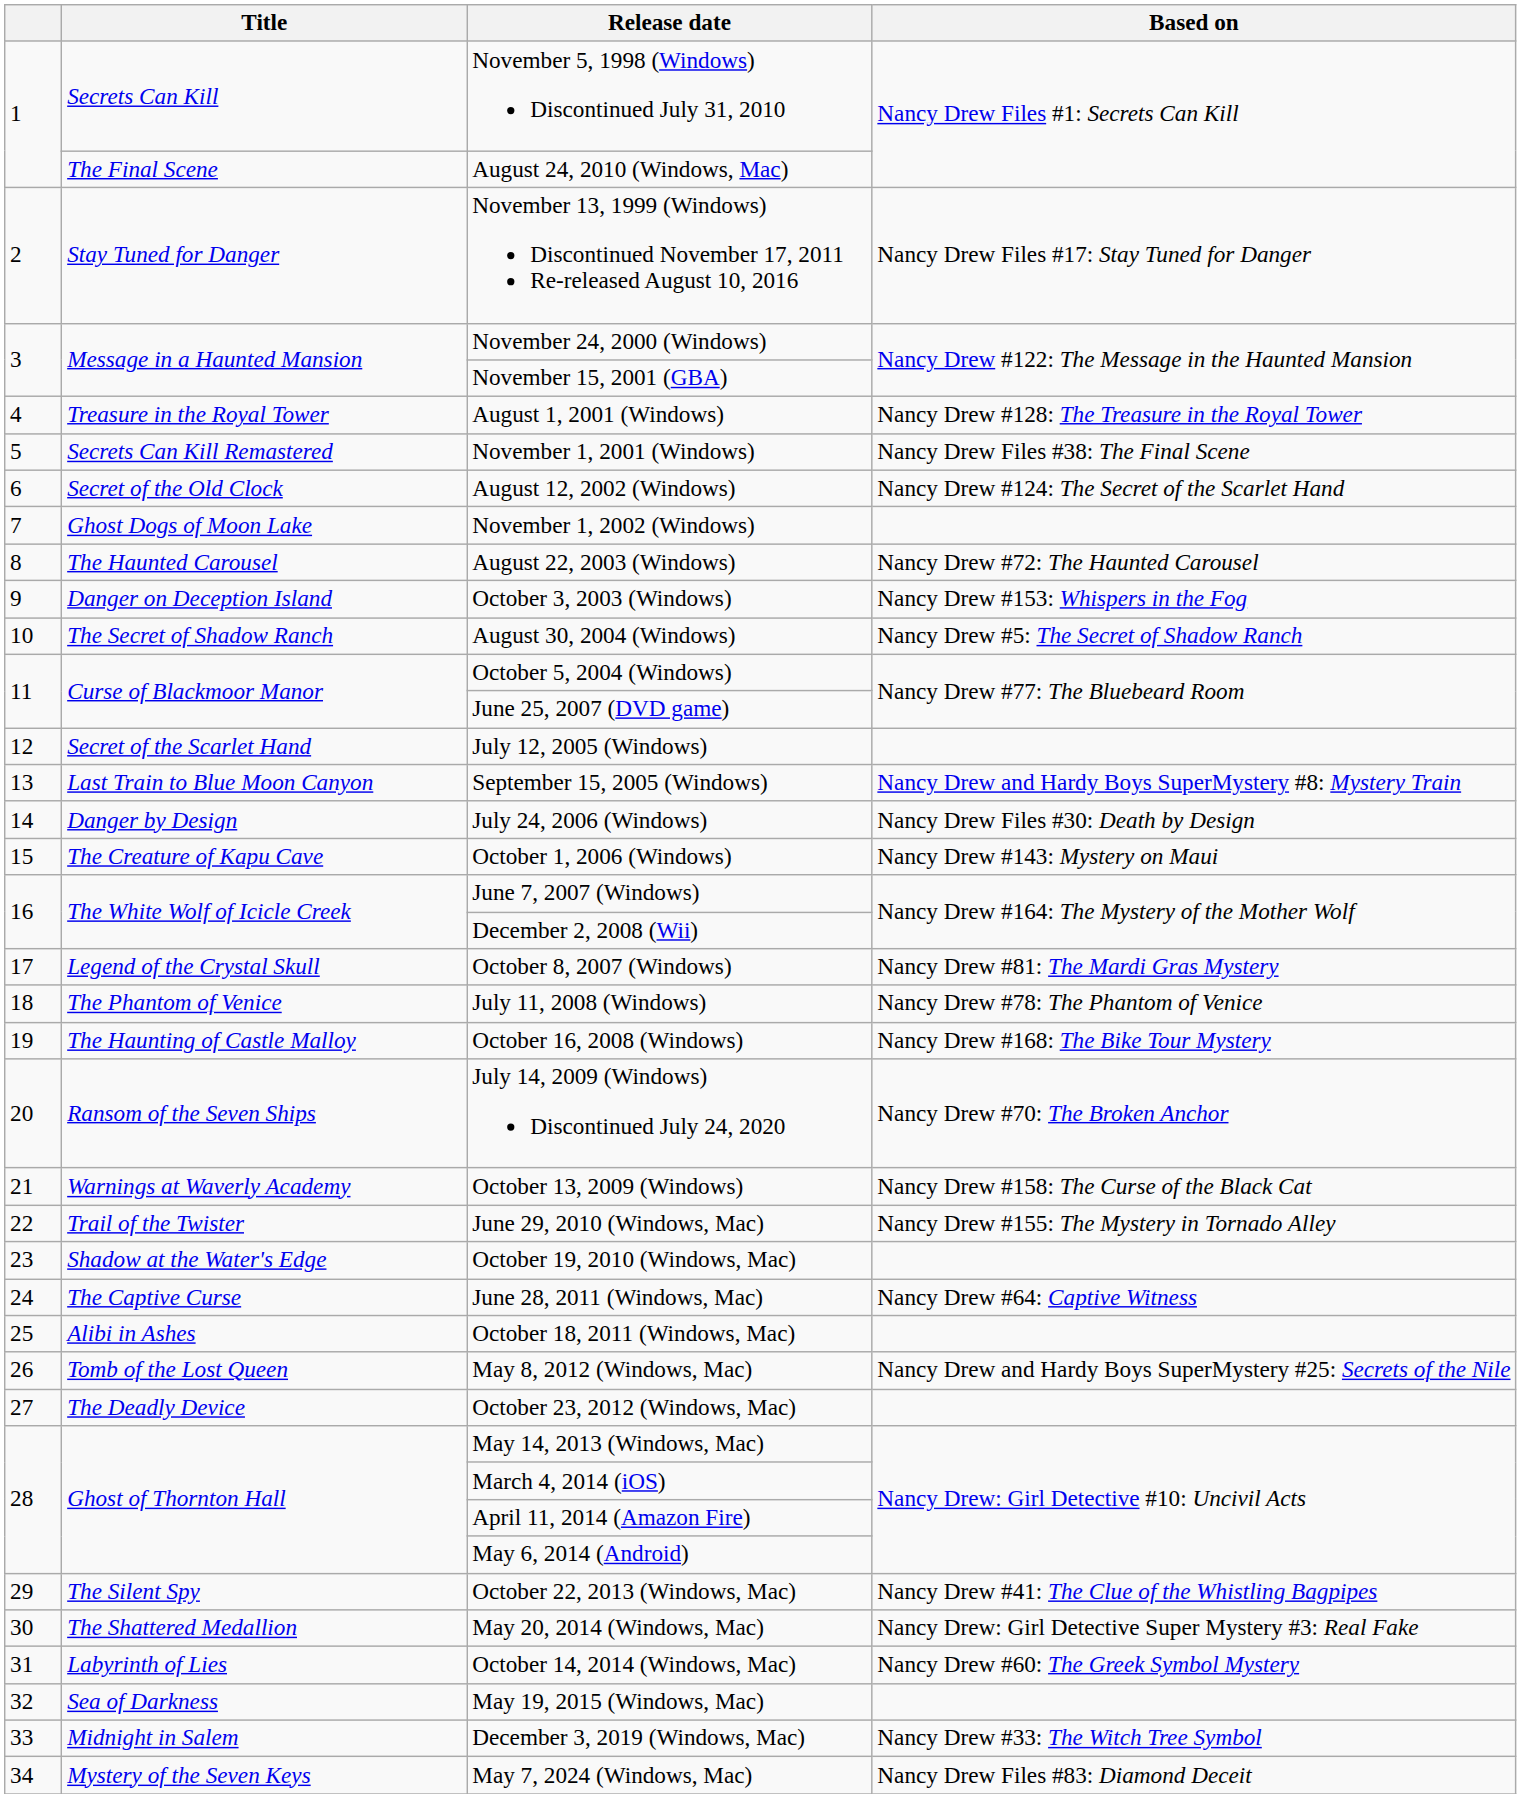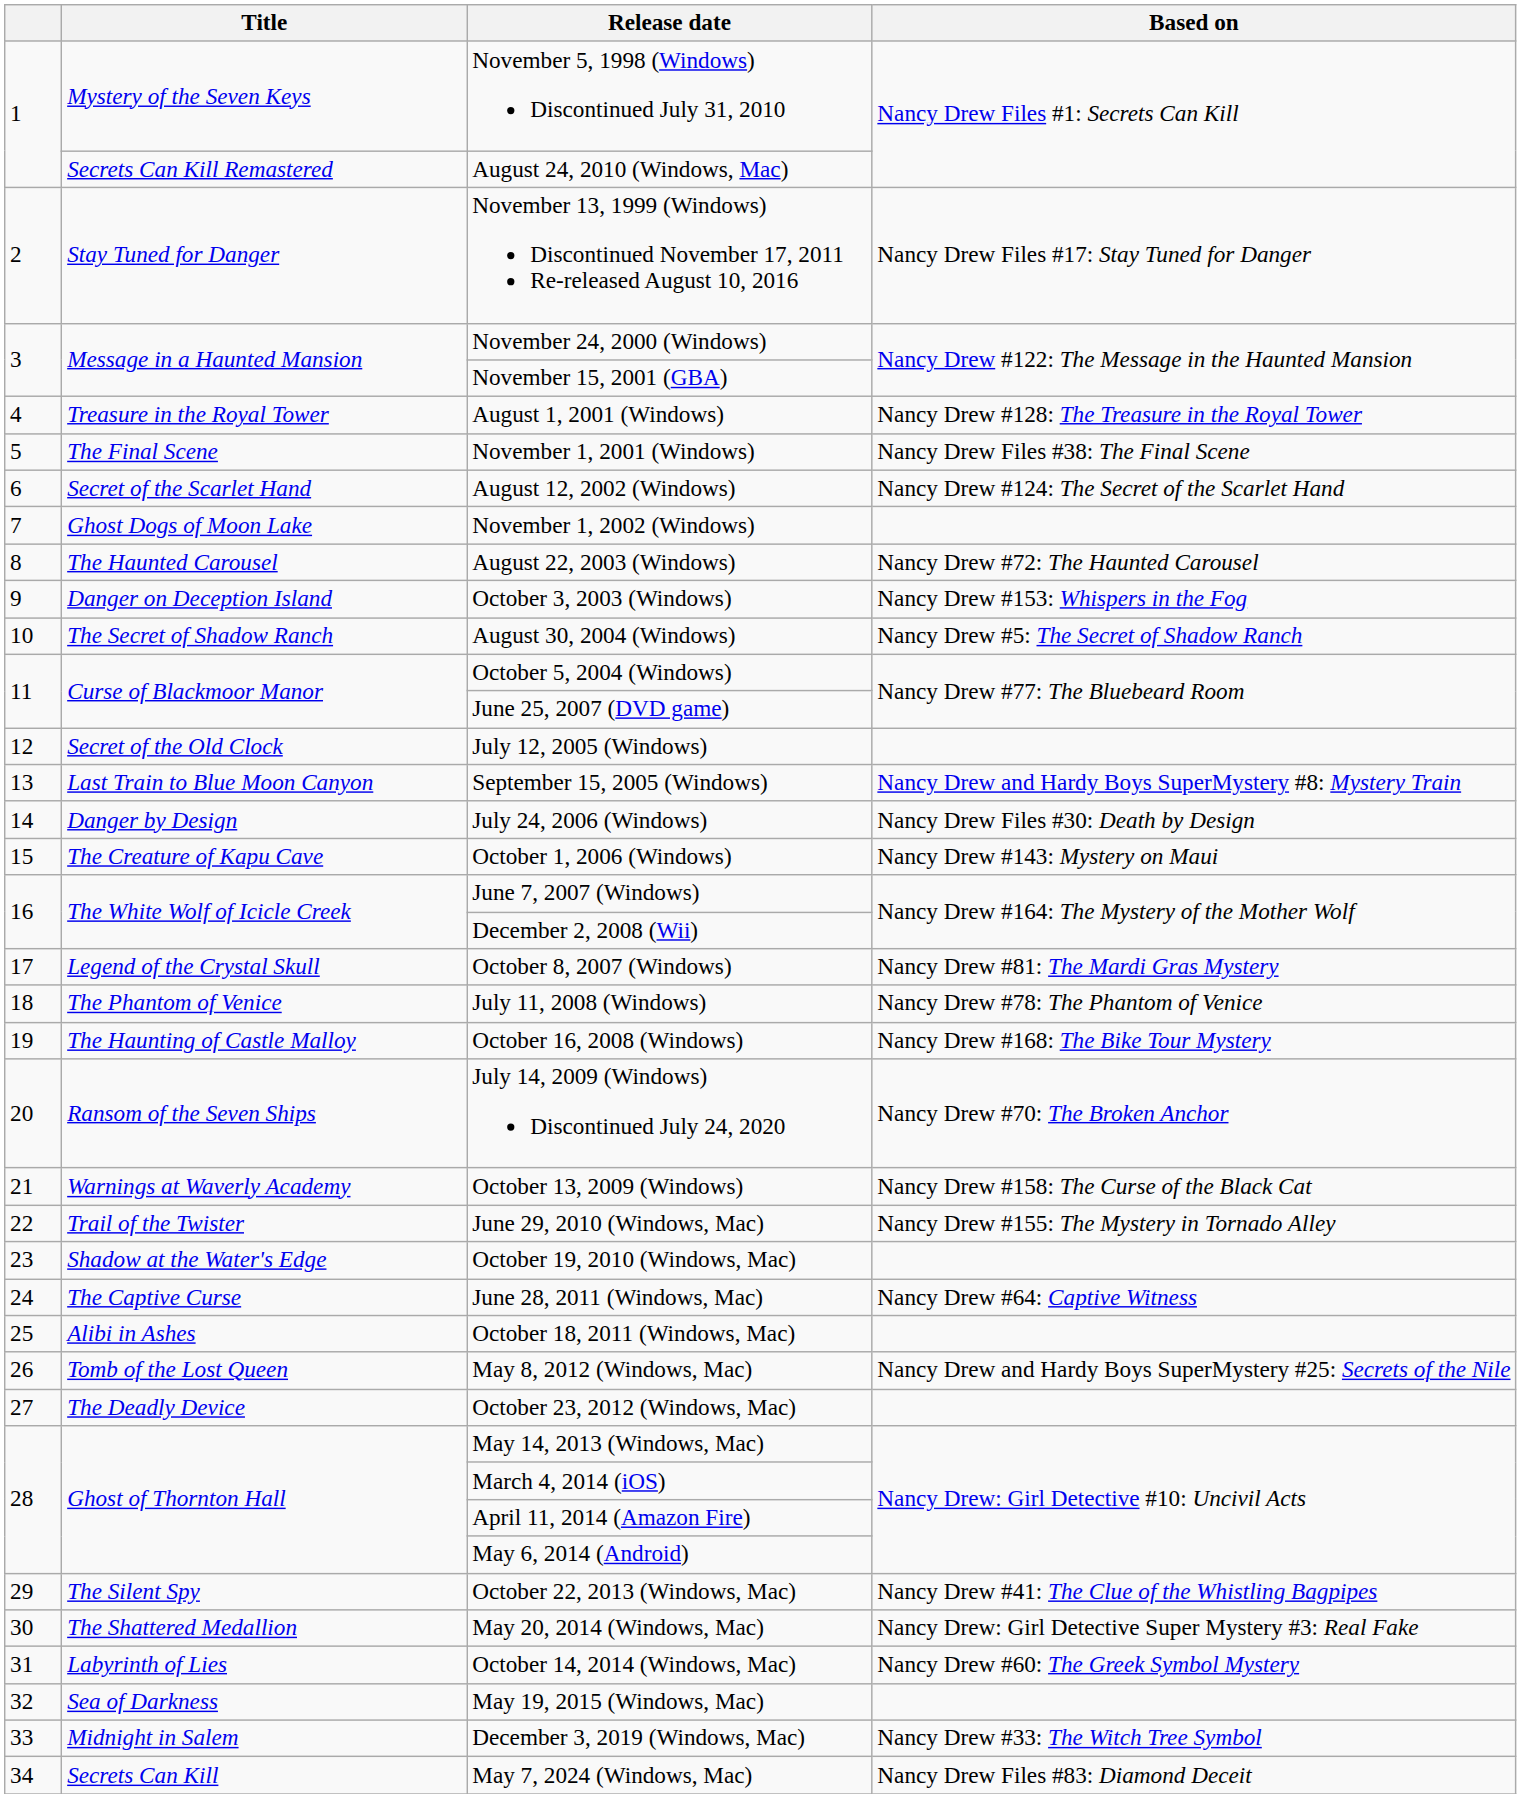 <table class="wikitable">
 <tr>
 <th scope="col" style="width: 2em;"></th>
 <th scope="col" style="width: 17em;">Title</th>
 <th scope="col" style="width: 17em;">Release date</th>
 <th>Based on</th>
 </tr>
 <tr>
 <td rowspan="2">1</td>
-<td><em><a href='#'>Secrets Can Kill</a></em></td>
+<td><em><a href='#'>Mystery of the Seven Keys</a></em></td>
 <td>November 5, 1998 (<a href='#'>Windows</a>)<br><ul><li>Discontinued July 31, 2010</li></ul></td>
 <td rowspan="2"><a href='#'>Nancy Drew Files</a> #1: <em>Secrets Can Kill</em></td>
 </tr>
 <tr>
-<td><em><a href='#'>The Final Scene</a></em></td>
+<td><em><a href='#'>Secrets Can Kill Remastered</a></em></td>
 <td>August 24, 2010 (Windows, <a href='#'>Mac</a>)</td>
 </tr>
 <tr>
 <td>2</td>
 <td><em><a href='#'>Stay Tuned for Danger</a></em></td>
 <td>November 13, 1999 (Windows)<br><ul><li>Discontinued November 17, 2011</li><li>Re-released August 10, 2016</li></ul></td>
 <td>Nancy Drew Files #17: <em>Stay Tuned for Danger</em></td>
 </tr>
 <tr>
 <td rowspan="2">3</td>
 <td rowspan="2"><em><a href='#'>Message in a Haunted Mansion</a></em></td>
 <td>November 24, 2000 (Windows)</td>
 <td rowspan="2"><a href='#'>Nancy Drew</a> #122: <em>The Message in the Haunted Mansion</em></td>
 </tr>
 <tr>
 <td>November 15, 2001 (<a href='#'>GBA</a>)</td>
 </tr>
 <tr>
 <td>4</td>
 <td><em><a href='#'>Treasure in the Royal Tower</a></em></td>
 <td>August 1, 2001 (Windows)</td>
 <td>Nancy Drew #128: <em><a href='#'>The Treasure in the Royal Tower</a></em></td>
 </tr>
 <tr>
 <td>5</td>
-<td><em><a href='#'>Secrets Can Kill Remastered</a></em></td>
+<td><em><a href='#'>The Final Scene</a></em></td>
 <td>November 1, 2001 (Windows)</td>
 <td>Nancy Drew Files #38: <em>The Final Scene</em></td>
 </tr>
 <tr>
 <td>6</td>
-<td><em><a href='#'>Secret of the Old Clock</a></em></td>
+<td><em><a href='#'>Secret of the Scarlet Hand</a></em></td>
 <td>August 12, 2002 (Windows)</td>
 <td>Nancy Drew #124: <em>The Secret of the Scarlet Hand</em></td>
 </tr>
 <tr>
 <td>7</td>
 <td><em><a href='#'>Ghost Dogs of Moon Lake</a></em></td>
 <td>November 1, 2002 (Windows)</td>
 <td></td>
 </tr>
 <tr>
 <td>8</td>
 <td><em><a href='#'>The Haunted Carousel</a></em></td>
 <td>August 22, 2003 (Windows)</td>
 <td>Nancy Drew #72: <em>The Haunted Carousel</em></td>
 </tr>
 <tr>
 <td>9</td>
 <td><em><a href='#'>Danger on Deception Island</a></em></td>
 <td>October 3, 2003 (Windows)</td>
 <td>Nancy Drew #153: <em><a href='#'>Whispers in the Fog</a></em></td>
 </tr>
 <tr>
 <td>10</td>
 <td><em><a href='#'>The Secret of Shadow Ranch</a></em></td>
 <td>August 30, 2004 (Windows)</td>
 <td>Nancy Drew #5: <em><a href='#'>The Secret of Shadow Ranch</a></em></td>
 </tr>
 <tr>
 <td rowspan="2">11</td>
 <td rowspan="2"><em><a href='#'>Curse of Blackmoor Manor</a></em></td>
 <td>October 5, 2004 (Windows)</td>
 <td rowspan="2">Nancy Drew #77: <em>The Bluebeard Room</em></td>
 </tr>
 <tr>
 <td>June 25, 2007 (<a href='#'>DVD game</a>)</td>
 </tr>
 <tr>
 <td>12</td>
-<td><em><a href='#'>Secret of the Scarlet Hand</a></em></td>
+<td><em><a href='#'>Secret of the Old Clock</a></em></td>
 <td>July 12, 2005 (Windows)</td>
 <td></td>
 </tr>
 <tr>
 <td>13</td>
 <td><em><a href='#'>Last Train to Blue Moon Canyon</a></em></td>
 <td>September 15, 2005 (Windows)</td>
 <td><a href='#'>Nancy Drew and Hardy Boys SuperMystery</a> #8: <em><a href='#'>Mystery Train</a></em></td>
 </tr>
 <tr>
 <td>14</td>
 <td><em><a href='#'>Danger by Design</a></em></td>
 <td>July 24, 2006 (Windows)</td>
 <td>Nancy Drew Files #30: <em>Death by Design</em></td>
 </tr>
 <tr>
 <td>15</td>
 <td><em><a href='#'>The Creature of Kapu Cave</a></em></td>
 <td>October 1, 2006 (Windows)</td>
 <td>Nancy Drew #143: <em>Mystery on Maui</em></td>
 </tr>
 <tr>
 <td rowspan="2">16</td>
 <td rowspan="2"><em><a href='#'>The White Wolf of Icicle Creek</a></em></td>
 <td>June 7, 2007 (Windows)</td>
 <td rowspan="2">Nancy Drew #164: <em>The Mystery of the Mother Wolf</em></td>
 </tr>
 <tr>
 <td>December 2, 2008 (<a href='#'>Wii</a>)</td>
 </tr>
 <tr>
 <td>17</td>
 <td><em><a href='#'>Legend of the Crystal Skull</a></em></td>
 <td>October 8, 2007 (Windows)</td>
 <td>Nancy Drew #81: <em><a href='#'>The Mardi Gras Mystery</a></em></td>
 </tr>
 <tr>
 <td>18</td>
 <td><em><a href='#'>The Phantom of Venice</a></em></td>
 <td>July 11, 2008 (Windows)</td>
 <td>Nancy Drew #78: <em>The Phantom of Venice</em></td>
 </tr>
 <tr>
 <td>19</td>
 <td><em><a href='#'>The Haunting of Castle Malloy</a></em></td>
 <td>October 16, 2008 (Windows)</td>
 <td>Nancy Drew #168: <em><a href='#'>The Bike Tour Mystery</a></em></td>
 </tr>
 <tr>
 <td>20</td>
 <td><em><a href='#'>Ransom of the Seven Ships</a></em></td>
 <td>July 14, 2009 (Windows)<br><ul><li>Discontinued July 24, 2020</li></ul></td>
 <td>Nancy Drew #70: <em><a href='#'>The Broken Anchor</a></em></td>
 </tr>
 <tr>
 <td>21</td>
 <td><em><a href='#'>Warnings at Waverly Academy</a></em></td>
 <td>October 13, 2009 (Windows)</td>
 <td>Nancy Drew #158: <em>The Curse of the Black Cat</em></td>
 </tr>
 <tr>
 <td>22</td>
 <td><em><a href='#'>Trail of the Twister</a></em></td>
 <td>June 29, 2010 (Windows, Mac)</td>
 <td>Nancy Drew #155: <em>The Mystery in Tornado Alley</em></td>
 </tr>
 <tr>
 <td>23</td>
 <td><em><a href='#'>Shadow at the Water's Edge</a></em></td>
 <td>October 19, 2010 (Windows, Mac)</td>
 <td></td>
 </tr>
 <tr>
 <td>24</td>
 <td><em><a href='#'>The Captive Curse</a></em></td>
 <td>June 28, 2011 (Windows, Mac)</td>
 <td>Nancy Drew #64: <em><a href='#'>Captive Witness</a></em></td>
 </tr>
 <tr>
 <td>25</td>
 <td><em><a href='#'>Alibi in Ashes</a></em></td>
 <td>October 18, 2011 (Windows, Mac)</td>
 <td></td>
 </tr>
 <tr>
 <td>26</td>
 <td><em><a href='#'>Tomb of the Lost Queen</a></em></td>
 <td>May 8, 2012 (Windows, Mac)</td>
 <td>Nancy Drew and Hardy Boys SuperMystery #25: <em><a href='#'>Secrets of the Nile</a></em></td>
 </tr>
 <tr>
 <td>27</td>
 <td><em><a href='#'>The Deadly Device</a></em></td>
 <td>October 23, 2012 (Windows, Mac)</td>
 <td></td>
 </tr>
 <tr>
 <td rowspan="4">28</td>
 <td rowspan="4"><em><a href='#'>Ghost of Thornton Hall</a></em></td>
 <td>May 14, 2013 (Windows, Mac)</td>
 <td rowspan="4"><a href='#'>Nancy Drew: Girl Detective</a> #10: <em>Uncivil Acts</em></td>
 </tr>
 <tr>
 <td>March 4, 2014 (<a href='#'>iOS</a>)</td>
 </tr>
 <tr>
 <td>April 11, 2014 (<a href='#'>Amazon Fire</a>)</td>
 </tr>
 <tr>
 <td>May 6, 2014 (<a href='#'>Android</a>)</td>
 </tr>
 <tr>
 <td>29</td>
 <td><em><a href='#'>The Silent Spy</a></em></td>
 <td>October 22, 2013 (Windows, Mac)</td>
 <td>Nancy Drew #41: <em><a href='#'>The Clue of the Whistling Bagpipes</a></em></td>
 </tr>
 <tr>
 <td>30</td>
 <td><em><a href='#'>The Shattered Medallion</a></em></td>
 <td>May 20, 2014 (Windows, Mac)</td>
 <td>Nancy Drew: Girl Detective Super Mystery #3: <em>Real Fake</em></td>
 </tr>
 <tr>
 <td>31</td>
 <td><em><a href='#'>Labyrinth of Lies</a></em></td>
 <td>October 14, 2014 (Windows, Mac)</td>
 <td>Nancy Drew #60: <em><a href='#'>The Greek Symbol Mystery</a></em></td>
 </tr>
 <tr>
 <td>32</td>
 <td><em><a href='#'>Sea of Darkness</a></em></td>
 <td>May 19, 2015 (Windows, Mac)</td>
 <td></td>
 </tr>
 <tr>
 <td>33</td>
 <td><em><a href='#'>Midnight in Salem</a></em></td>
 <td>December 3, 2019 (Windows, Mac)</td>
 <td>Nancy Drew #33: <em><a href='#'>The Witch Tree Symbol</a></em></td>
 </tr>
 <tr>
 <td>34</td>
-<td><em><a href='#'>Mystery of the Seven Keys</a></em></td>
+<td><em><a href='#'>Secrets Can Kill</a></em></td>
 <td>May 7, 2024 (Windows, Mac)</td>
 <td>Nancy Drew Files #83: <em>Diamond Deceit</em></td>
 </tr>
 </table>
